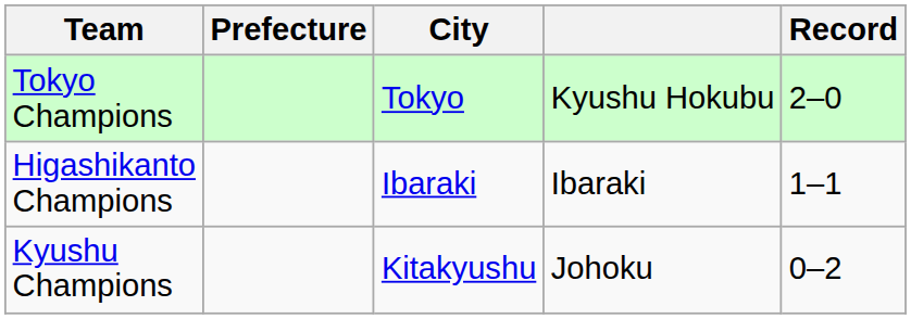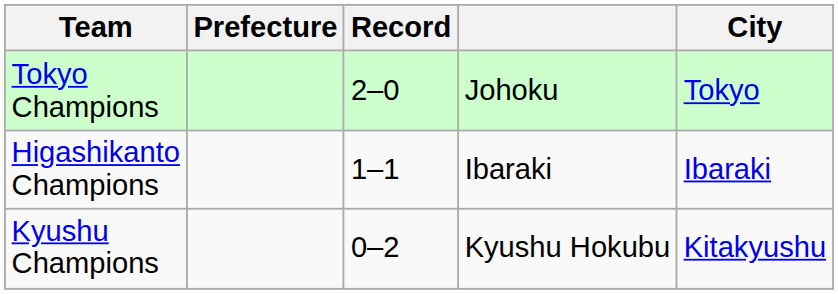 <table class="wikitable">
 <tr>
 <th>Team</th>
 <th>Prefecture</th>
+<th>Record</th>
+<th></th>
 <th>City</th>
-<th></th>
-<th>Record</th>
 </tr>
 <tr bgcolor="ccffcc">
 <td><a href='#'>Tokyo</a><br>Champions</td>
 <td><strong></strong></td>
+<td>2–0</td>
+<td>Johoku</td>
 <td><a href='#'>Tokyo</a></td>
-<td>Kyushu Hokubu</td>
-<td>2–0</td>
 </tr>
 <tr>
 <td><a href='#'>Higashikanto</a><br>Champions</td>
 <td><strong></strong></td>
+<td>1–1</td>
+<td>Ibaraki</td>
 <td><a href='#'>Ibaraki</a></td>
-<td>Ibaraki</td>
-<td>1–1</td>
 </tr>
 <tr>
 <td><a href='#'>Kyushu</a><br>Champions</td>
 <td></td>
+<td>0–2</td>
+<td>Kyushu Hokubu</td>
 <td><a href='#'>Kitakyushu</a></td>
-<td>Johoku</td>
-<td>0–2</td>
 </tr>
 </table>
